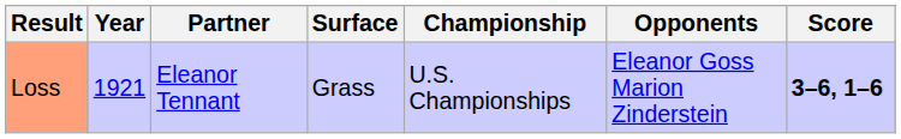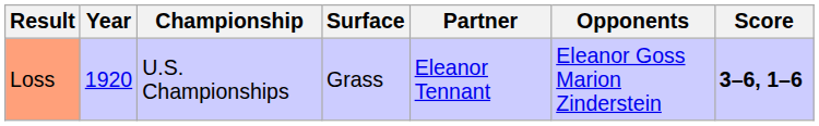 <table class="sortable wikitable">
 <tr>
 <th style="width:40px">Result</th>
 <th style="width:30px">Year</th>
+<th style="width:160px">Championship</th>
+<th style="width:50px">Surface</th>
 <th style="width:160px">Partner</th>
-<th style="width:50px">Surface</th>
-<th style="width:160px">Championship</th>
 <th style="width:160px">Opponents</th>
 <th style="width:100px" class="unsortable">Score</th>
 </tr>
 <tr style="background:#ccf;">
 <td style="background:#ffa07a;">Loss</td>
-<td><a href='#'>1921</a></td>
+<td><a href='#'>1920</a></td>
+<td>U.S. Championships</td>
+<td>Grass</td>
 <td> <a href='#'>Eleanor Tennant</a></td>
-<td>Grass</td>
-<td>U.S. Championships</td>
 <td> <a href='#'>Eleanor Goss</a> <br>  <a href='#'>Marion Zinderstein</a></td>
 <td><strong>3–6, 1–6</strong></td>
 </tr>
 </table>
